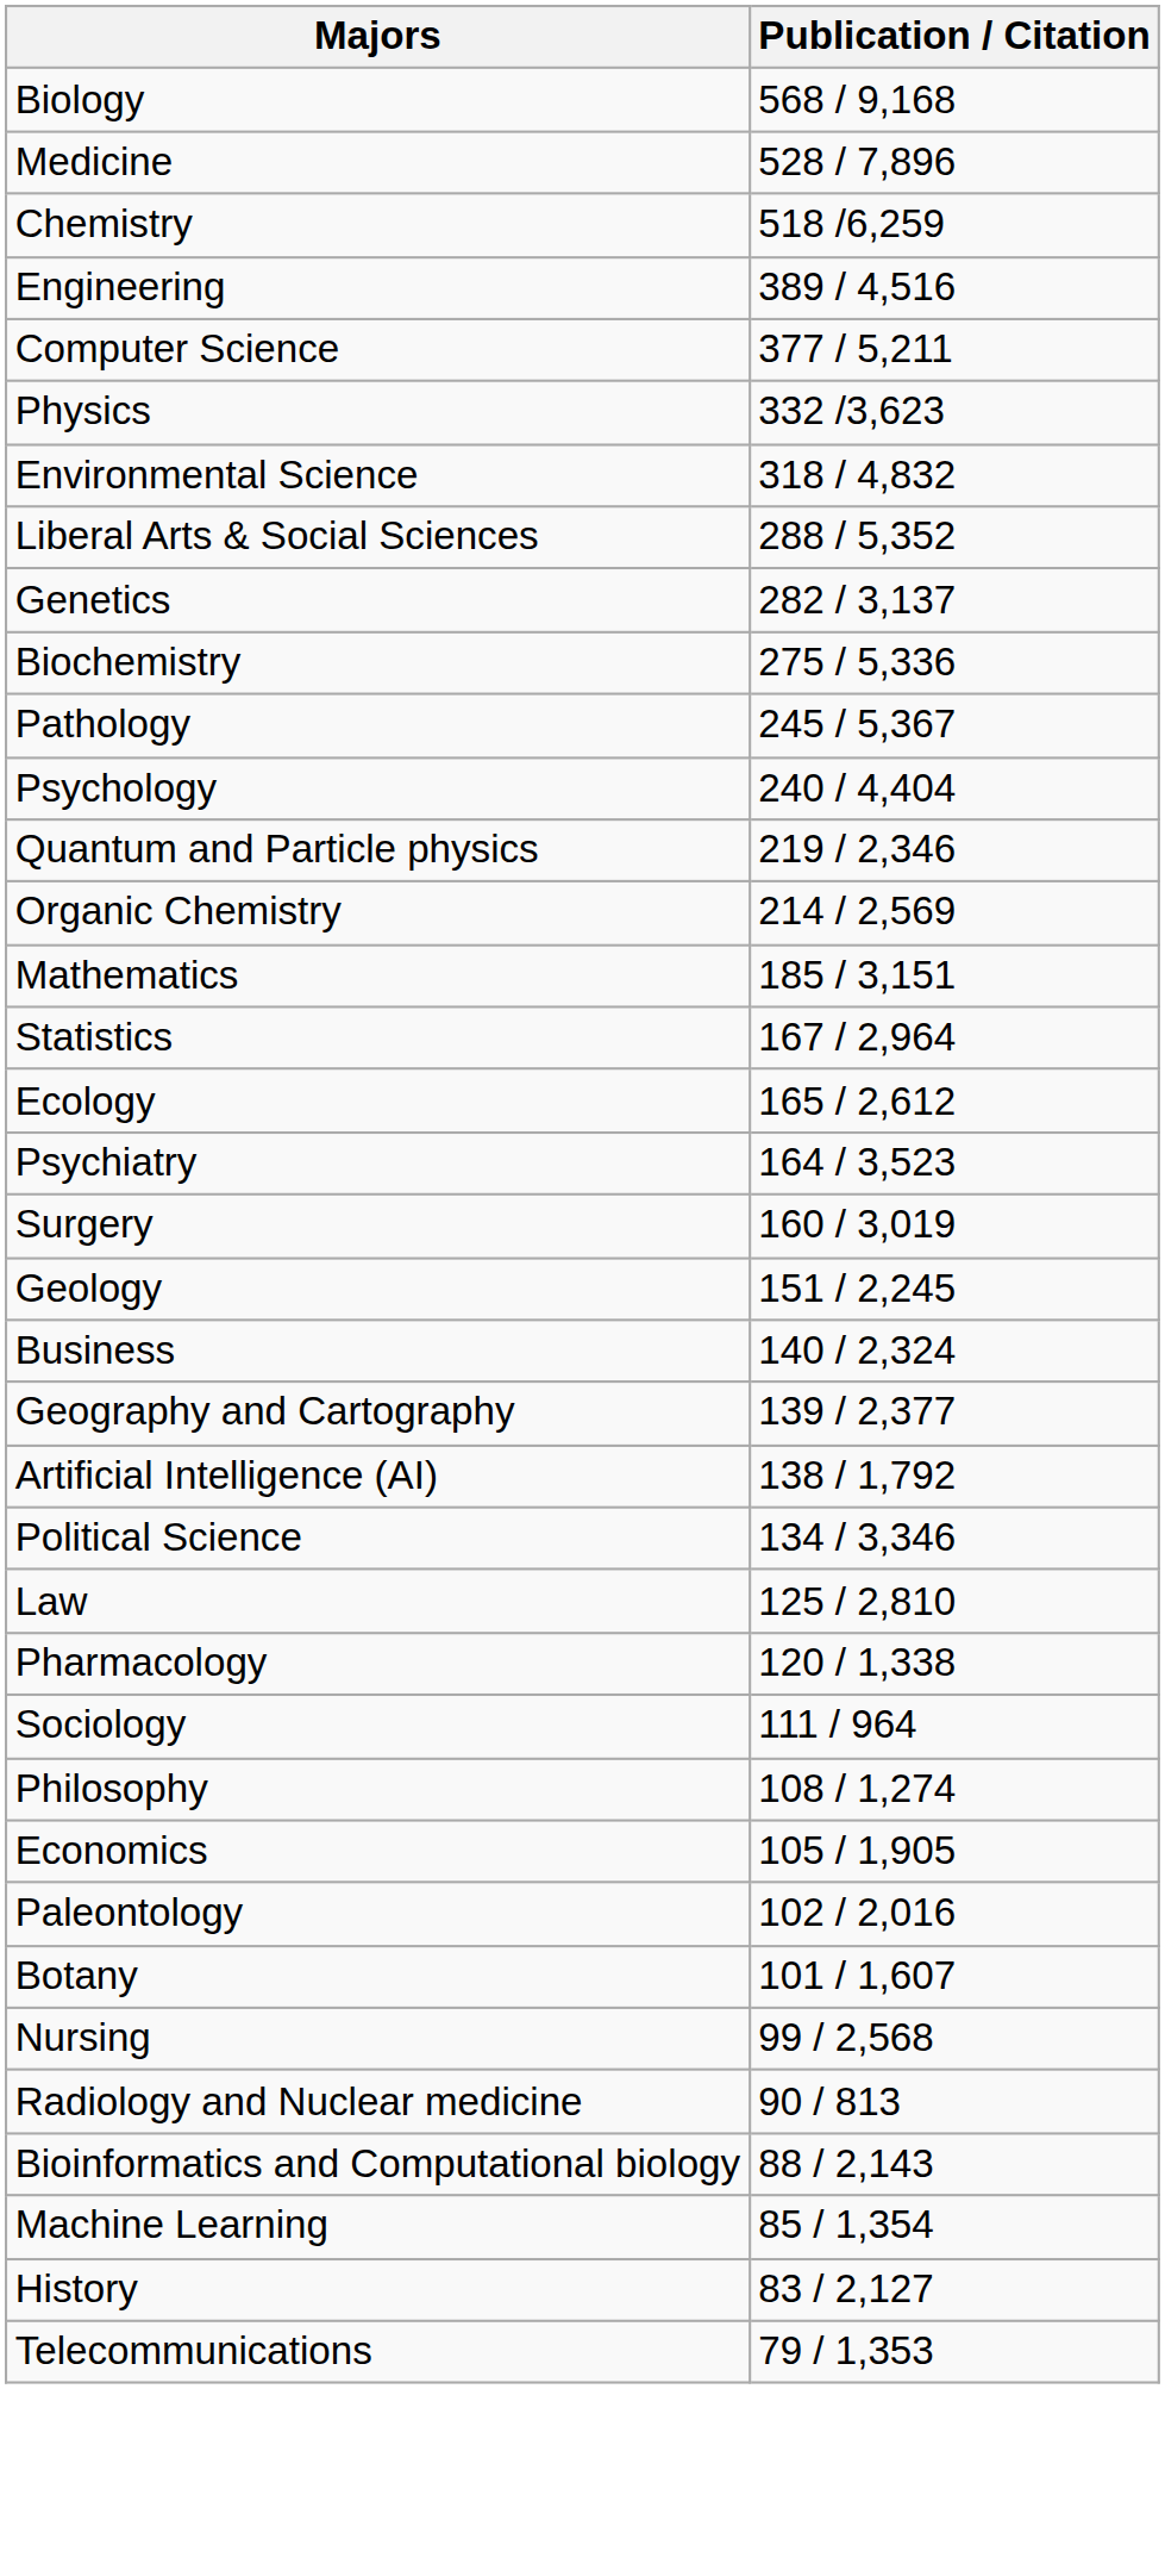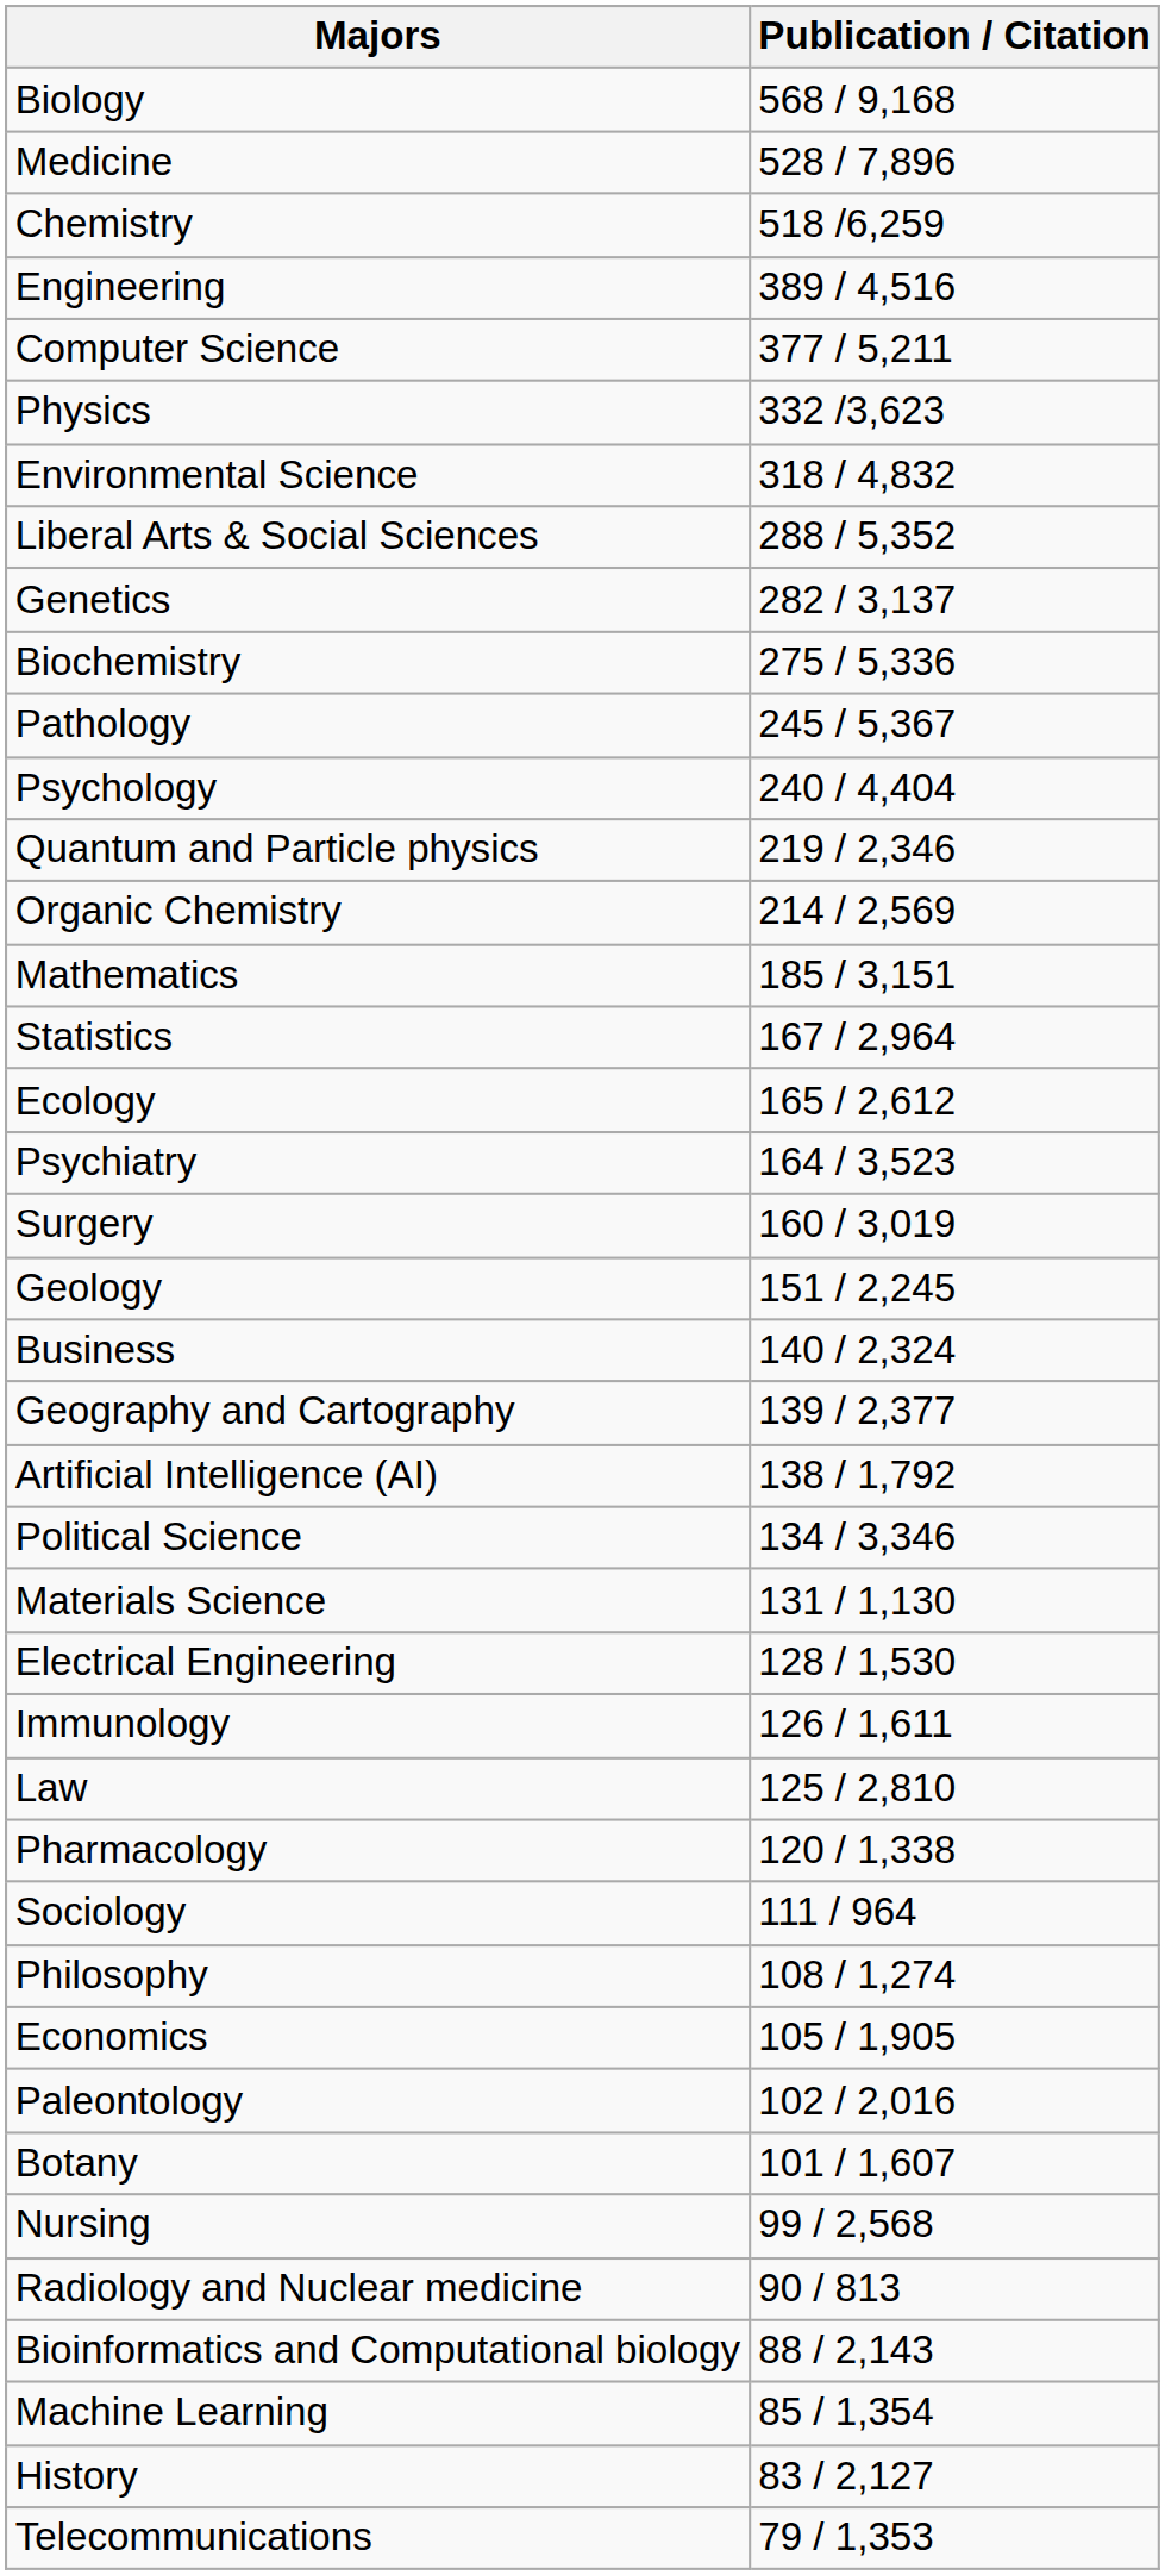 <table class="wikitable">
 <tr>
 <th>Majors</th>
 <th>Publication / Citation</th>
 </tr>
 <tr>
 <td>Biology</td>
 <td>568 / 9,168</td>
 </tr>
 <tr>
 <td>Medicine</td>
 <td>528 / 7,896</td>
 </tr>
 <tr>
 <td>Chemistry</td>
 <td>518 /6,259</td>
 </tr>
 <tr>
 <td>Engineering</td>
 <td>389 / 4,516</td>
 </tr>
 <tr>
 <td>Computer Science</td>
 <td>377 / 5,211</td>
 </tr>
 <tr>
 <td>Physics</td>
 <td>332 /3,623</td>
 </tr>
 <tr>
 <td>Environmental Science</td>
 <td>318 / 4,832</td>
 </tr>
 <tr>
 <td>Liberal Arts & Social Sciences</td>
 <td>288 / 5,352</td>
 </tr>
 <tr>
 <td>Genetics</td>
 <td>282 / 3,137</td>
 </tr>
 <tr>
 <td>Biochemistry</td>
 <td>275 / 5,336</td>
 </tr>
 <tr>
 <td>Pathology</td>
 <td>245 / 5,367</td>
 </tr>
 <tr>
 <td>Psychology</td>
 <td>240 / 4,404</td>
 </tr>
 <tr>
 <td>Quantum and Particle physics</td>
 <td>219 / 2,346</td>
 </tr>
 <tr>
 <td>Organic Chemistry</td>
 <td>214 / 2,569</td>
 </tr>
 <tr>
 <td>Mathematics</td>
 <td>185 / 3,151</td>
 </tr>
 <tr>
 <td>Statistics</td>
 <td>167 / 2,964</td>
 </tr>
 <tr>
 <td>Ecology</td>
 <td>165 / 2,612</td>
 </tr>
 <tr>
 <td>Psychiatry</td>
 <td>164 / 3,523</td>
 </tr>
 <tr>
 <td>Surgery</td>
 <td>160 / 3,019</td>
 </tr>
 <tr>
 <td>Geology</td>
 <td>151 / 2,245</td>
 </tr>
 <tr>
 <td>Business</td>
 <td>140 / 2,324</td>
 </tr>
 <tr>
 <td>Geography and Cartography</td>
 <td>139 / 2,377</td>
 </tr>
 <tr>
 <td>Artificial Intelligence (AI)</td>
 <td>138 / 1,792</td>
 </tr>
 <tr>
 <td>Political Science</td>
 <td>134 / 3,346</td>
 </tr>
 <tr>
+<td>Materials Science</td>
+<td>131 / 1,130</td>
+</tr>
+<tr>
+<td>Electrical Engineering</td>
+<td>128 / 1,530</td>
+</tr>
+<tr>
+<td>Immunology</td>
+<td>126 / 1,611</td>
+</tr>
+<tr>
 <td>Law</td>
 <td>125 / 2,810</td>
 </tr>
 <tr>
 <td>Pharmacology</td>
 <td>120 / 1,338</td>
 </tr>
 <tr>
 <td>Sociology</td>
 <td>111 / 964</td>
 </tr>
 <tr>
 <td>Philosophy</td>
 <td>108 / 1,274</td>
 </tr>
 <tr>
 <td>Economics</td>
 <td>105 / 1,905</td>
 </tr>
 <tr>
 <td>Paleontology</td>
 <td>102 / 2,016</td>
 </tr>
 <tr>
 <td>Botany</td>
 <td>101 / 1,607</td>
 </tr>
 <tr>
 <td>Nursing</td>
 <td>99 / 2,568</td>
 </tr>
 <tr>
 <td>Radiology and Nuclear medicine</td>
 <td>90 / 813</td>
 </tr>
 <tr>
 <td>Bioinformatics and Computational biology</td>
 <td>88 / 2,143</td>
 </tr>
 <tr>
 <td>Machine Learning</td>
 <td>85 / 1,354</td>
 </tr>
 <tr>
 <td>History</td>
 <td>83 / 2,127</td>
 </tr>
 <tr>
 <td>Telecommunications</td>
 <td>79 / 1,353</td>
 </tr>
 </table>
